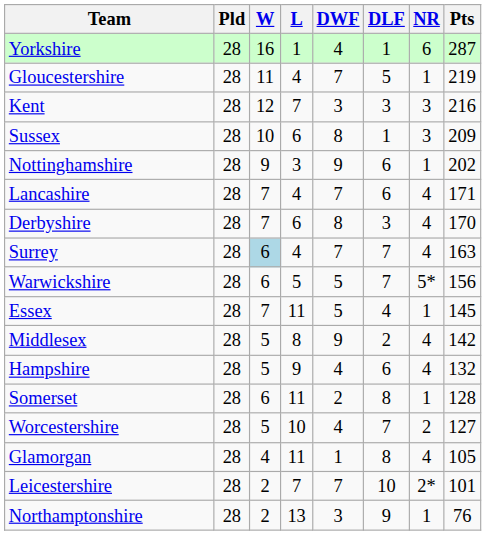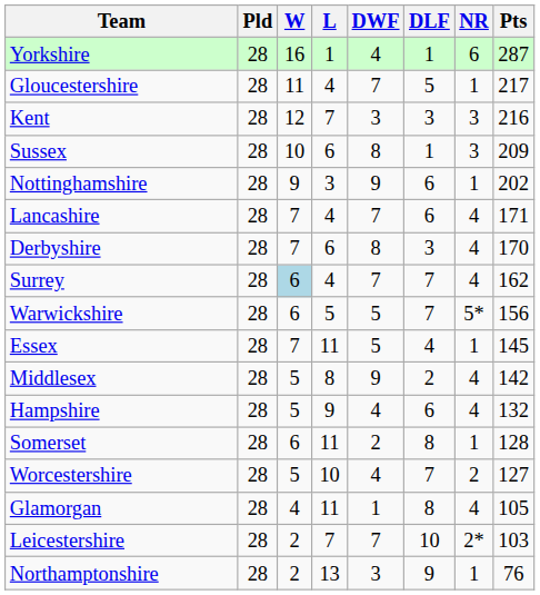 <table class="wikitable" style="text-align:center;">
 <tr>
 <th width=175>Team</th>
 <th width=20 abbr="Played">Pld</th>
 <th width=20 abbr="Won"><a href='#'>W</a></th>
 <th width=20 abbr="Lost"><a href='#'>L</a></th>
 <th width=20 abbr="Drawn"><a href='#'>DWF</a></th>
 <th width=20 abbr="Drawn"><a href='#'>DLF</a></th>
 <th width=20 abbr="No Result"><a href='#'>NR</a></th>
 <th width=20 abbr="Points">Pts</th>
 </tr>
 <tr style="background:#ccffcc;">
 <td style="text-align:left;"><a href='#'>Yorkshire</a></td>
 <td>28</td>
 <td>16</td>
 <td>1</td>
 <td>4</td>
 <td>1</td>
 <td>6</td>
 <td>287</td>
 </tr>
 <tr>
 <td style="text-align:left;"><a href='#'>Gloucestershire</a></td>
 <td>28</td>
 <td>11</td>
 <td>4</td>
 <td>7</td>
 <td>5</td>
 <td>1</td>
-<td>219</td>
+<td>217</td>
 </tr>
 <tr>
 <td style="text-align:left;"><a href='#'>Kent</a></td>
 <td>28</td>
 <td>12</td>
 <td>7</td>
 <td>3</td>
 <td>3</td>
 <td>3</td>
 <td>216</td>
 </tr>
 <tr>
 <td style="text-align:left;"><a href='#'>Sussex</a></td>
 <td>28</td>
 <td>10</td>
 <td>6</td>
 <td>8</td>
 <td>1</td>
 <td>3</td>
 <td>209</td>
 </tr>
 <tr>
 <td style="text-align:left;"><a href='#'>Nottinghamshire</a></td>
 <td>28</td>
 <td>9</td>
 <td>3</td>
 <td>9</td>
 <td>6</td>
 <td>1</td>
 <td>202</td>
 </tr>
 <tr>
 <td style="text-align:left;"><a href='#'>Lancashire</a></td>
 <td>28</td>
 <td>7</td>
 <td>4</td>
 <td>7</td>
 <td>6</td>
 <td>4</td>
 <td>171</td>
 </tr>
 <tr>
 <td style="text-align:left;"><a href='#'>Derbyshire</a></td>
 <td>28</td>
 <td>7</td>
 <td>6</td>
 <td>8</td>
 <td>3</td>
 <td>4</td>
 <td>170</td>
 </tr>
 <tr>
 <td style="text-align:left;"><a href='#'>Surrey</a></td>
 <td>28</td>
 <td style="background: lightblue;">6</td>
 <td>4</td>
 <td>7</td>
 <td>7</td>
 <td>4</td>
-<td>163</td>
+<td>162</td>
 </tr>
 <tr>
 <td style="text-align:left;"><a href='#'>Warwickshire</a></td>
 <td>28</td>
 <td>6</td>
 <td>5</td>
 <td>5</td>
 <td>7</td>
 <td>5*</td>
 <td>156</td>
 </tr>
 <tr>
 <td style="text-align:left;"><a href='#'>Essex</a></td>
 <td>28</td>
 <td>7</td>
 <td>11</td>
 <td>5</td>
 <td>4</td>
 <td>1</td>
 <td>145</td>
 </tr>
 <tr>
 <td style="text-align:left;"><a href='#'>Middlesex</a></td>
 <td>28</td>
 <td>5</td>
 <td>8</td>
 <td>9</td>
 <td>2</td>
 <td>4</td>
 <td>142</td>
 </tr>
 <tr>
 <td style="text-align:left;"><a href='#'>Hampshire</a></td>
 <td>28</td>
 <td>5</td>
 <td>9</td>
 <td>4</td>
 <td>6</td>
 <td>4</td>
 <td>132</td>
 </tr>
 <tr>
 <td style="text-align:left;"><a href='#'>Somerset</a></td>
 <td>28</td>
 <td>6</td>
 <td>11</td>
 <td>2</td>
 <td>8</td>
 <td>1</td>
 <td>128</td>
 </tr>
 <tr>
 <td style="text-align:left;"><a href='#'>Worcestershire</a></td>
 <td>28</td>
 <td>5</td>
 <td>10</td>
 <td>4</td>
 <td>7</td>
 <td>2</td>
 <td>127</td>
 </tr>
 <tr>
 <td style="text-align:left;"><a href='#'>Glamorgan</a></td>
 <td>28</td>
 <td>4</td>
 <td>11</td>
 <td>1</td>
 <td>8</td>
 <td>4</td>
 <td>105</td>
 </tr>
 <tr>
 <td style="text-align:left;"><a href='#'>Leicestershire</a></td>
 <td>28</td>
 <td>2</td>
 <td>7</td>
 <td>7</td>
 <td>10</td>
 <td>2*</td>
-<td>101</td>
+<td>103</td>
 </tr>
 <tr>
 <td style="text-align:left;"><a href='#'>Northamptonshire</a></td>
 <td>28</td>
 <td>2</td>
 <td>13</td>
 <td>3</td>
 <td>9</td>
 <td>1</td>
 <td>76</td>
 </tr>
 </table>
